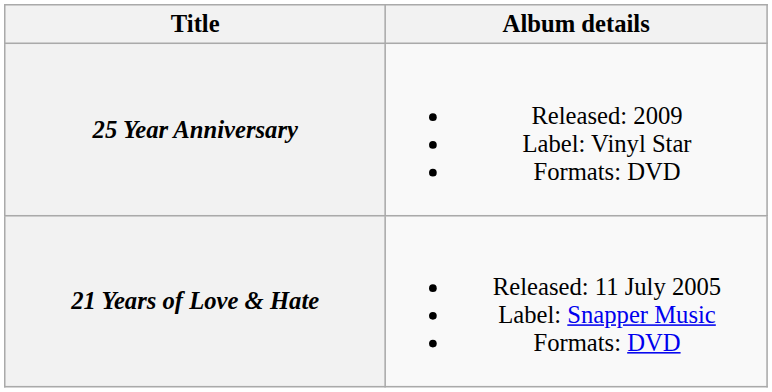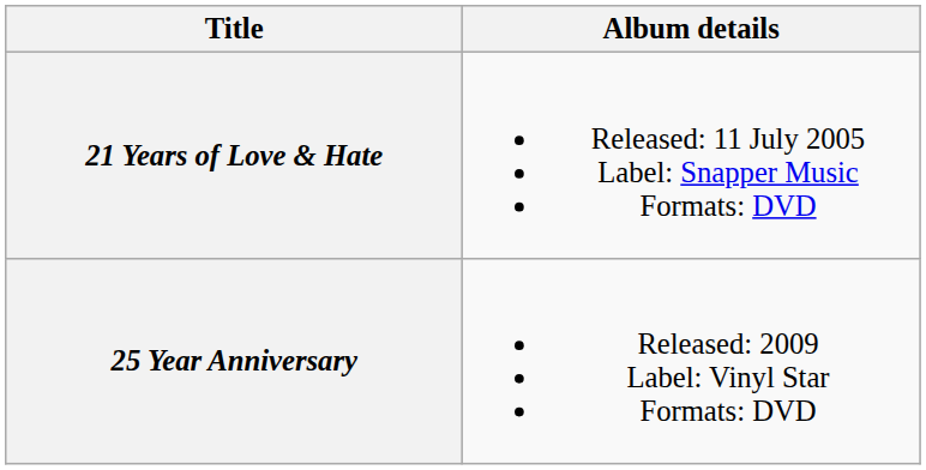 <table class="wikitable plainrowheaders" style="text-align:center;">
 <tr>
 <th scope="col" style="width:15em;">Title</th>
 <th scope="col" style="width:15em;">Album details</th>
 </tr>
 <tr>
+<th scope="row"><em>21 Years of Love & Hate</em></th>
+<td><br><ul><li>Released: 11 July 2005</li><li>Label: <a href='#'>Snapper Music</a></li><li>Formats: <a href='#'>DVD</a></li></ul></td>
+</tr>
+<tr>
 <th scope="row"><em>25 Year Anniversary</em></th>
 <td><br><ul><li>Released: 2009</li><li>Label: Vinyl Star</li><li>Formats: DVD</li></ul></td>
 </tr>
-<tr>
-<th scope="row"><em>21 Years of Love & Hate</em></th>
-<td><br><ul><li>Released: 11 July 2005</li><li>Label: <a href='#'>Snapper Music</a></li><li>Formats: <a href='#'>DVD</a></li></ul></td>
-</tr>
 </table>
